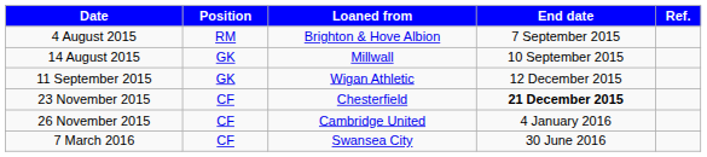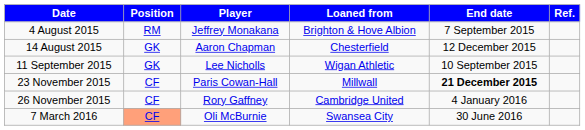 <table class="wikitable" style="text-align:center; font-size:90%; width:60%">
 <tr>
 <th style="background:blue; color:#FFFFFF;">Date</th>
 <th style="background:blue; color:#FFFFFF;">Position</th>
+<th style="background:blue; color:#FFFFFF;">Player</th>
 <th style="background:blue; color:#FFFFFF;">Loaned from</th>
 <th style="background:blue; color:#FFFFFF;">End date</th>
 <th style="background:blue; color:#FFFFFF;">Ref.</th>
 </tr>
 <tr>
 <td>4 August 2015</td>
 <td><a href='#'>RM</a></td>
+<td><a href='#'>Jeffrey Monakana</a></td>
 <td><a href='#'>Brighton & Hove Albion</a></td>
 <td>7 September 2015</td>
 <td></td>
 </tr>
 <tr>
 <td>14 August 2015</td>
 <td><a href='#'>GK</a></td>
-<td><a href='#'>Millwall</a></td>
-<td>10 September 2015</td>
+<td><a href='#'>Aaron Chapman</a></td>
+<td><a href='#'>Chesterfield</a></td>
+<td>12 December 2015</td>
 <td></td>
 </tr>
 <tr>
 <td>11 September 2015</td>
 <td><a href='#'>GK</a></td>
+<td><a href='#'>Lee Nicholls</a></td>
 <td><a href='#'>Wigan Athletic</a></td>
-<td>12 December 2015</td>
+<td>10 September 2015</td>
 <td></td>
 </tr>
 <tr>
 <td>23 November 2015</td>
 <td><a href='#'>CF</a></td>
-<td><a href='#'>Chesterfield</a></td>
+<td><a href='#'>Paris Cowan-Hall</a></td>
+<td><a href='#'>Millwall</a></td>
 <td><strong>21 December 2015</strong></td>
 <td></td>
 </tr>
 <tr>
 <td>26 November 2015</td>
 <td><a href='#'>CF</a></td>
+<td><a href='#'>Rory Gaffney</a></td>
 <td><a href='#'>Cambridge United</a></td>
 <td>4 January 2016</td>
 <td></td>
 </tr>
 <tr>
 <td>7 March 2016</td>
-<td><a href='#'>CF</a></td>
+<td style="background: lightsalmon;"><a href='#'>CF</a></td>
+<td><a href='#'>Oli McBurnie</a></td>
 <td><a href='#'>Swansea City</a></td>
 <td>30 June 2016</td>
 <td></td>
 </tr>
 </table>
